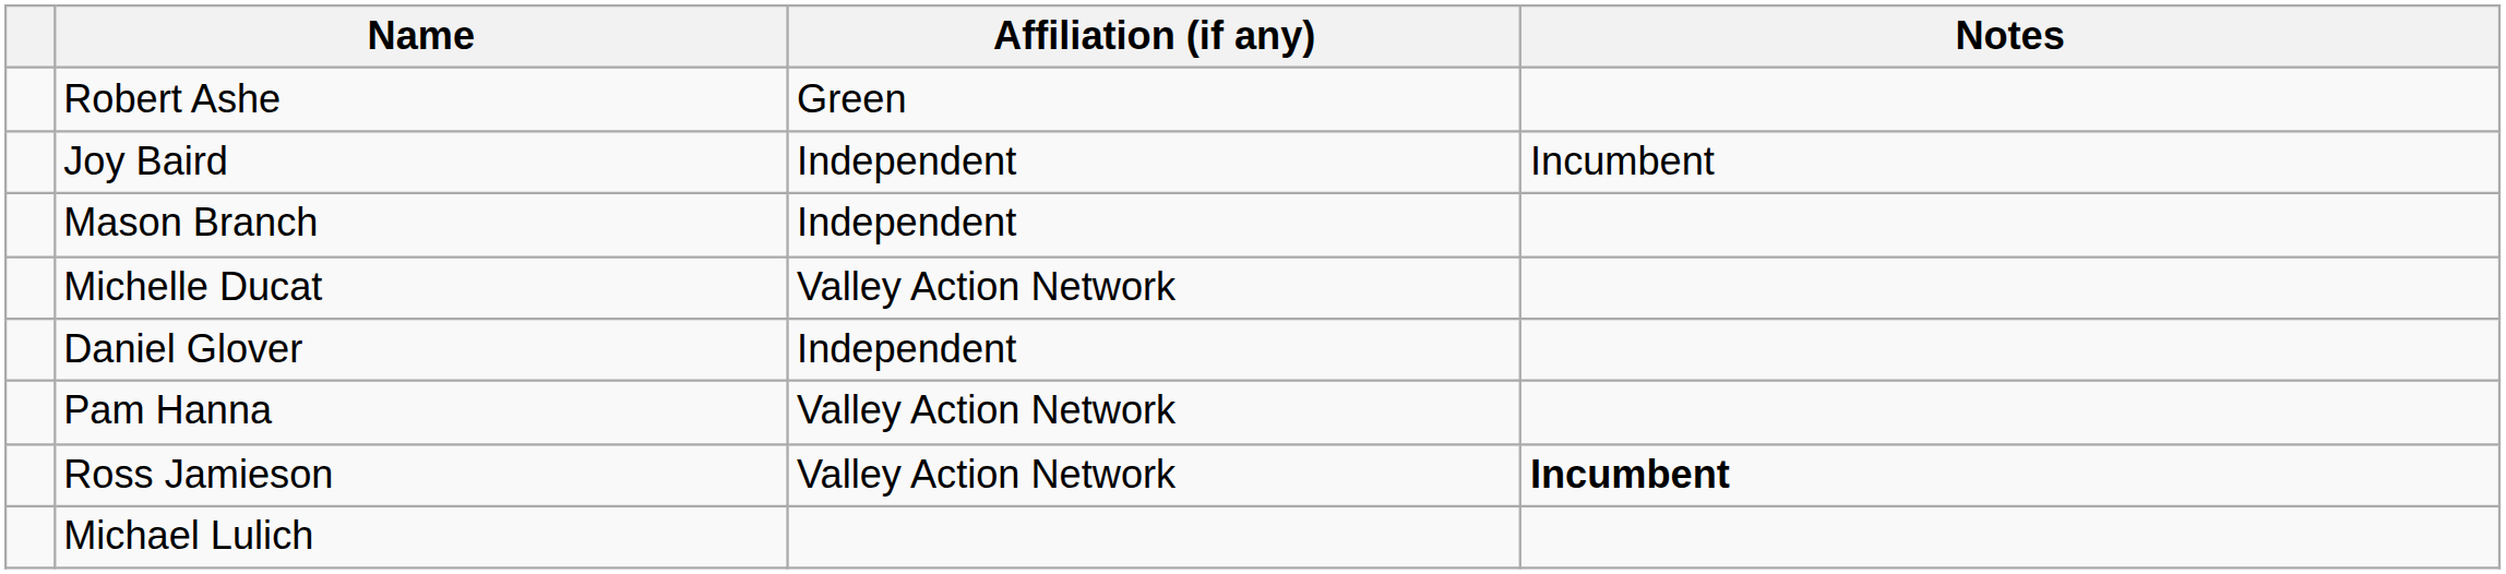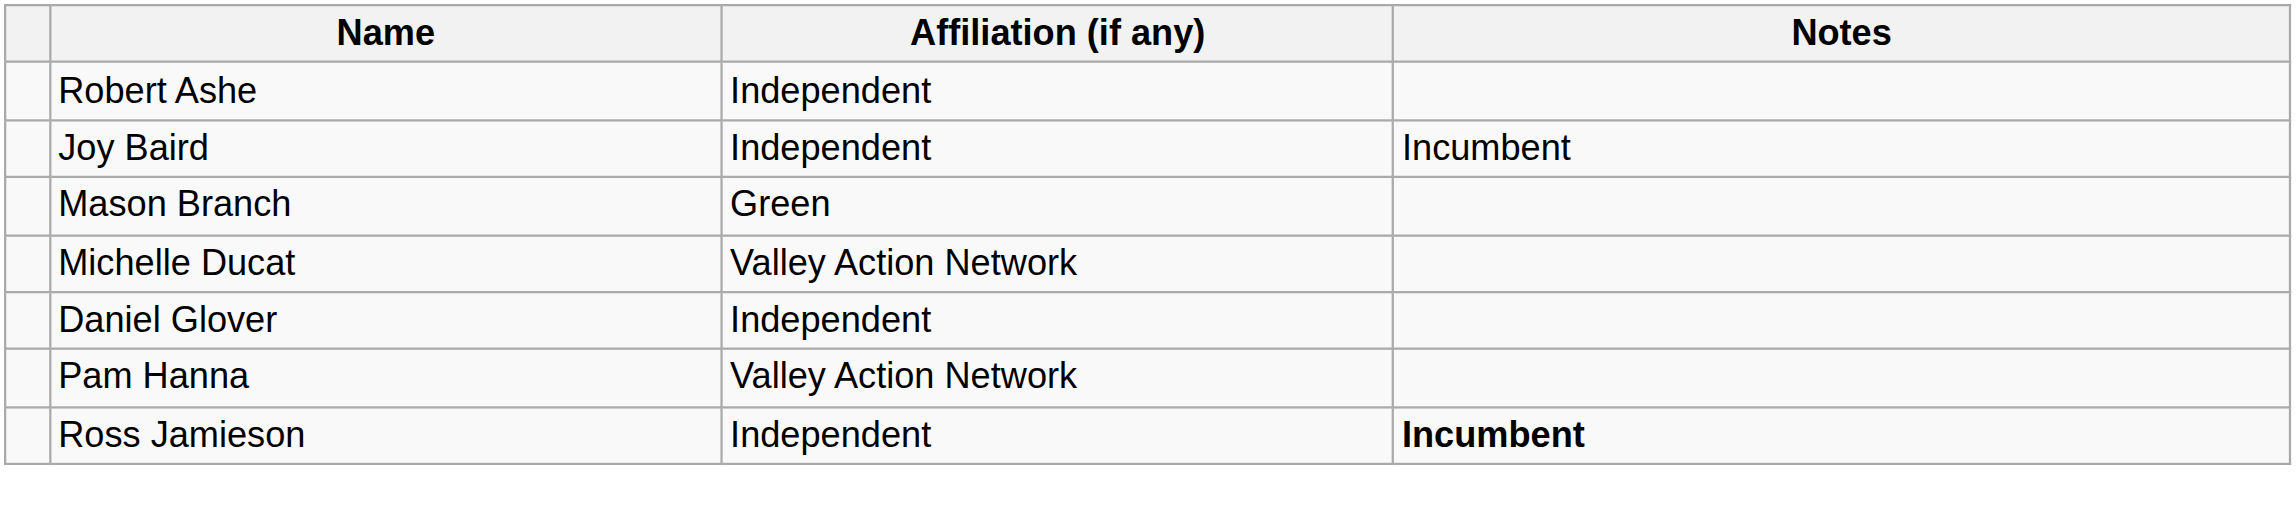 <table class="wikitable" width="51%">
 <tr>
 <th width="1%"></th>
 <th width="15%">Name</th>
 <th width="15%">Affiliation (if any)</th>
 <th width="20%">Notes</th>
 </tr>
 <tr>
 <td bgcolor=></td>
 <td>Robert Ashe</td>
-<td>Green</td>
+<td>Independent</td>
 <td></td>
 </tr>
 <tr>
 <td bgcolor=></td>
 <td>Joy Baird</td>
 <td>Independent</td>
 <td>Incumbent</td>
 </tr>
 <tr>
 <td bgcolor=></td>
 <td>Mason Branch</td>
-<td>Independent</td>
+<td>Green</td>
 <td></td>
 </tr>
 <tr>
 <td></td>
 <td>Michelle Ducat</td>
 <td>Valley Action Network</td>
 <td></td>
 </tr>
 <tr>
 <td bgcolor=></td>
 <td>Daniel Glover</td>
 <td>Independent</td>
 <td></td>
 </tr>
 <tr>
 <td bgcolor=></td>
 <td>Pam Hanna</td>
 <td>Valley Action Network</td>
 <td></td>
 </tr>
 <tr>
 <td bgcolor=></td>
 <td>Ross Jamieson</td>
-<td>Valley Action Network</td>
+<td>Independent</td>
 <td><strong>Incumbent</strong></td>
 </tr>
-<tr>
-<td></td>
-<td>Michael Lulich</td>
-<td></td>
-<td></td>
-</tr>
 </table>
